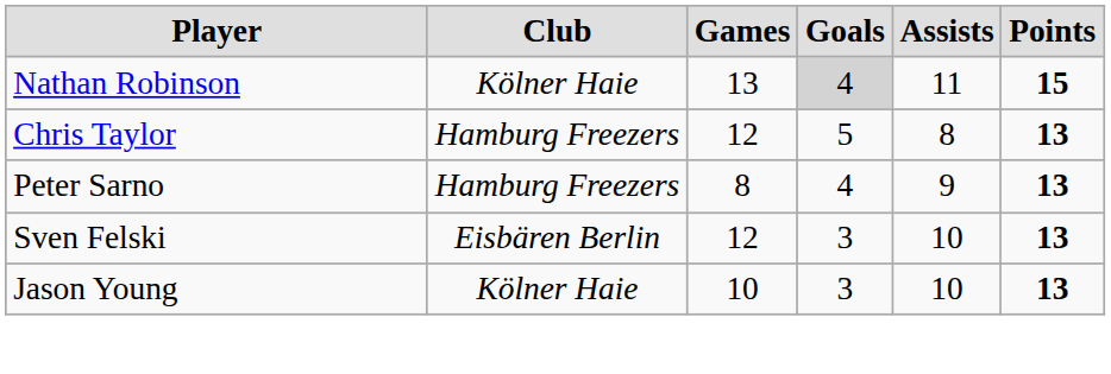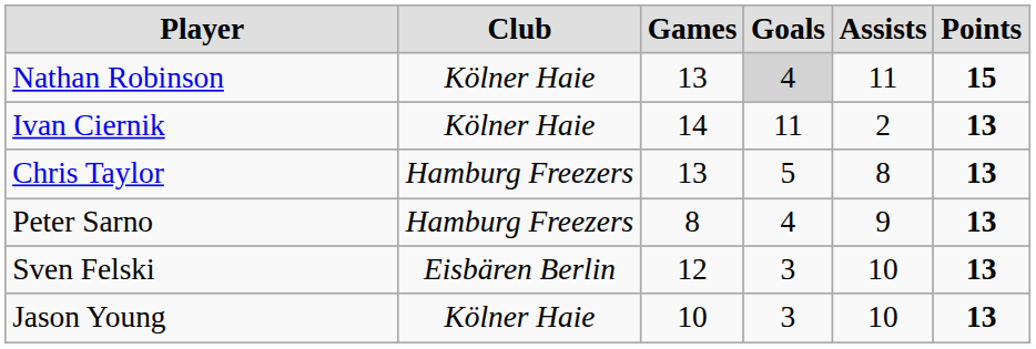 <table class="wikitable">
 <tr style="text-align:center; background:#dfdfdf;">
 <td style="width:200px; "><strong>Player</strong></td>
 <td><strong>Club</strong></td>
 <td><strong>Games</strong></td>
 <td><strong>Goals</strong></td>
 <td><strong>Assists</strong></td>
 <td><strong>Points</strong></td>
 </tr>
 <tr style="text-align:center;">
 <td align="left"> <a href='#'>Nathan Robinson</a></td>
 <td><em>Kölner Haie</em></td>
 <td>13</td>
 <td style="background: lightgrey;">4</td>
 <td>11</td>
 <td><strong>15</strong></td>
 </tr>
 <tr style="text-align:center;">
+<td align="left"> <a href='#'>Ivan Ciernik</a></td>
+<td><em>Kölner Haie</em></td>
+<td>14</td>
+<td>11</td>
+<td>2</td>
+<td><strong>13</strong></td>
+</tr>
+<tr style="text-align:center;">
 <td align="left"> <a href='#'>Chris Taylor</a></td>
 <td><em>Hamburg Freezers</em></td>
-<td>12</td>
+<td>13</td>
 <td>5</td>
 <td>8</td>
 <td><strong>13</strong></td>
 </tr>
 <tr style="text-align:center;">
 <td align="left"> Peter Sarno</td>
 <td><em>Hamburg Freezers</em></td>
 <td>8</td>
 <td>4</td>
 <td>9</td>
 <td><strong>13</strong></td>
 </tr>
 <tr style="text-align:center;">
 <td align="left"> Sven Felski</td>
 <td><em>Eisbären Berlin</em></td>
 <td>12</td>
 <td>3</td>
 <td>10</td>
 <td><strong>13</strong></td>
 </tr>
 <tr style="text-align:center;">
 <td align="left"> Jason Young</td>
 <td><em>Kölner Haie</em></td>
 <td>10</td>
 <td>3</td>
 <td>10</td>
 <td><strong>13</strong></td>
 </tr>
 </table>
